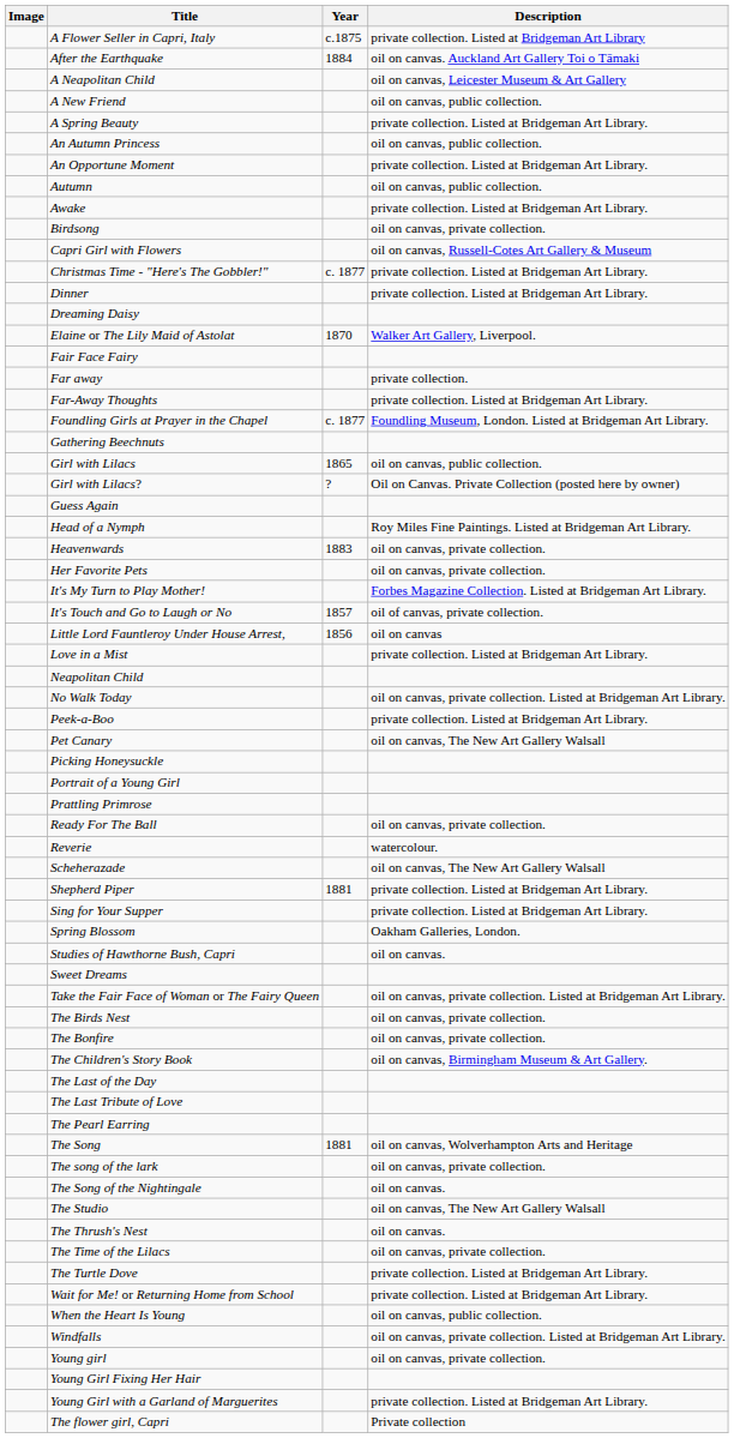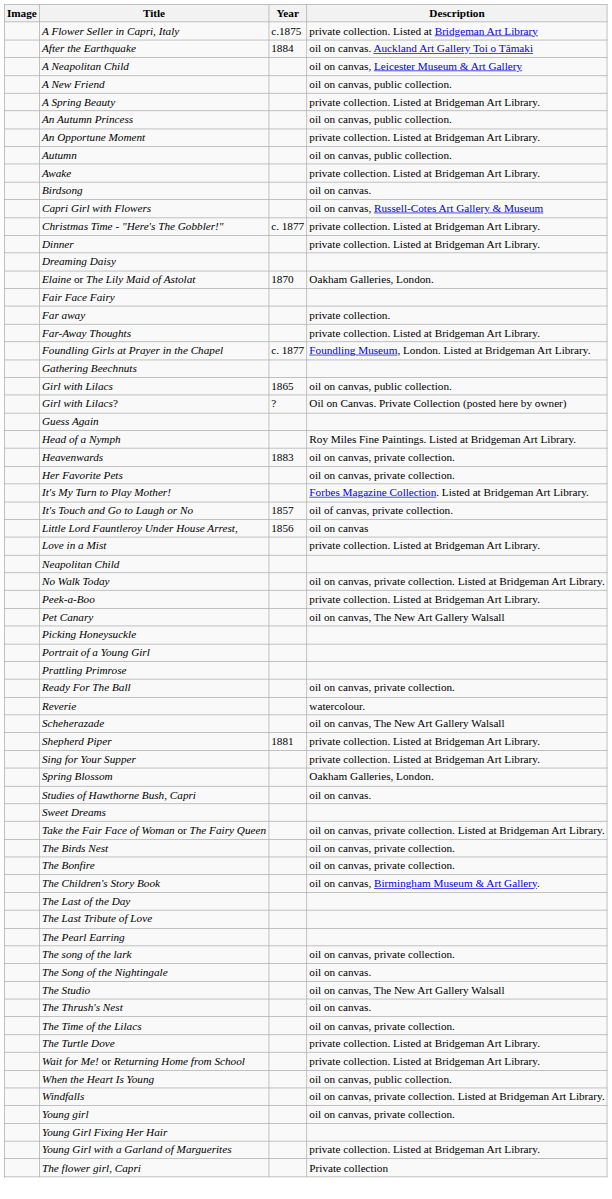 <table class="wikitable sortable">
 <tr>
 <th>Image</th>
 <th>Title</th>
 <th>Year</th>
 <th>Description</th>
 </tr>
 <tr>
 <td></td>
 <td><em>A Flower Seller in Capri, Italy</em></td>
 <td>c.1875</td>
 <td>private collection. Listed at <a href='#'>Bridgeman Art Library</a></td>
 </tr>
 <tr>
 <td></td>
 <td><em>After the Earthquake</em></td>
 <td>1884</td>
 <td>oil on canvas. <a href='#'>Auckland Art Gallery Toi o Tāmaki</a> </td>
 </tr>
 <tr>
 <td></td>
 <td><em>A Neapolitan Child</em></td>
 <td></td>
 <td>oil on canvas, <a href='#'>Leicester Museum & Art Gallery</a></td>
 </tr>
 <tr>
 <td></td>
 <td><em>A New Friend</em></td>
 <td></td>
 <td>oil on canvas, public collection.</td>
 </tr>
 <tr>
 <td></td>
 <td><em>A Spring Beauty</em></td>
 <td></td>
 <td>private collection. Listed at Bridgeman Art Library.</td>
 </tr>
 <tr>
 <td></td>
 <td><em>An Autumn Princess</em></td>
 <td></td>
 <td>oil on canvas, public collection.</td>
 </tr>
 <tr>
 <td></td>
 <td><em>An Opportune Moment</em></td>
 <td></td>
 <td>private collection. Listed at Bridgeman Art Library.</td>
 </tr>
 <tr>
 <td></td>
 <td><em>Autumn</em></td>
 <td></td>
 <td>oil on canvas, public collection.</td>
 </tr>
 <tr>
 <td></td>
 <td><em>Awake</em></td>
 <td></td>
 <td>private collection. Listed at Bridgeman Art Library.</td>
 </tr>
 <tr>
 <td></td>
 <td><em>Birdsong</em></td>
 <td></td>
-<td>oil on canvas, private collection.</td>
+<td>oil on canvas.</td>
 </tr>
 <tr>
 <td></td>
 <td><em>Capri Girl with Flowers</em></td>
 <td></td>
 <td>oil on canvas, <a href='#'>Russell-Cotes Art Gallery & Museum</a></td>
 </tr>
 <tr>
 <td></td>
 <td><em>Christmas Time - "Here's The Gobbler!"</em></td>
 <td>c. 1877</td>
 <td>private collection. Listed at Bridgeman Art Library.</td>
 </tr>
 <tr>
 <td></td>
 <td><em>Dinner</em></td>
 <td></td>
 <td>private collection. Listed at Bridgeman Art Library.</td>
 </tr>
 <tr>
 <td></td>
 <td><em>Dreaming Daisy</em></td>
 <td></td>
 <td></td>
 </tr>
 <tr>
 <td></td>
 <td><em>Elaine</em> or <em>The Lily Maid of Astolat</em></td>
 <td>1870</td>
-<td><a href='#'>Walker Art Gallery</a>, Liverpool.</td>
+<td>Oakham Galleries, London.</td>
 </tr>
 <tr>
 <td></td>
 <td><em>Fair Face Fairy</em></td>
 <td></td>
 <td></td>
 </tr>
 <tr>
 <td></td>
 <td><em>Far away</em></td>
 <td></td>
 <td>private collection.</td>
 </tr>
 <tr>
 <td></td>
 <td><em>Far-Away Thoughts</em></td>
 <td></td>
 <td>private collection. Listed at Bridgeman Art Library.</td>
 </tr>
 <tr>
 <td></td>
 <td><em>Foundling Girls at Prayer in the Chapel</em></td>
 <td>c. 1877</td>
 <td><a href='#'>Foundling Museum</a>, London. Listed at Bridgeman Art Library.</td>
 </tr>
 <tr>
 <td></td>
 <td><em>Gathering Beechnuts</em></td>
 <td></td>
 <td></td>
 </tr>
 <tr>
 <td></td>
 <td><em>Girl with Lilacs</em></td>
 <td>1865</td>
 <td>oil on canvas, public collection.</td>
 </tr>
 <tr>
 <td></td>
 <td><em>Girl with Lilacs</em>?</td>
 <td>?</td>
 <td>Oil on Canvas. Private Collection (posted here by owner)</td>
 </tr>
 <tr>
 <td></td>
 <td><em>Guess Again</em></td>
 <td></td>
 <td></td>
 </tr>
 <tr>
 <td></td>
 <td><em>Head of a Nymph</em></td>
 <td></td>
 <td>Roy Miles Fine Paintings. Listed at Bridgeman Art Library.</td>
 </tr>
 <tr>
 <td></td>
 <td><em>Heavenwards</em></td>
 <td>1883</td>
 <td>oil on canvas, private collection.</td>
 </tr>
 <tr>
 <td></td>
 <td><em>Her Favorite Pets</em></td>
 <td></td>
 <td>oil on canvas, private collection.</td>
 </tr>
 <tr>
 <td></td>
 <td><em>It's My Turn to Play Mother!</em></td>
 <td></td>
 <td><a href='#'>Forbes Magazine Collection</a>. Listed at Bridgeman Art Library.</td>
 </tr>
 <tr>
 <td></td>
 <td><em>It's Touch and Go to Laugh or No</em></td>
 <td>1857</td>
 <td>oil of canvas, private collection.</td>
 </tr>
 <tr>
 <td></td>
 <td><em>Little Lord Fauntleroy Under House Arrest,</em></td>
 <td>1856</td>
 <td>oil on canvas</td>
 </tr>
 <tr>
 <td></td>
 <td><em>Love in a Mist</em></td>
 <td></td>
 <td>private collection. Listed at Bridgeman Art Library.</td>
 </tr>
 <tr>
 <td></td>
 <td><em>Neapolitan Child</em></td>
 <td></td>
 <td></td>
 </tr>
 <tr>
 <td></td>
 <td><em>No Walk Today</em></td>
 <td></td>
 <td>oil on canvas, private collection. Listed at Bridgeman Art Library.</td>
 </tr>
 <tr>
 <td></td>
 <td><em>Peek-a-Boo</em></td>
 <td></td>
 <td>private collection. Listed at Bridgeman Art Library.</td>
 </tr>
 <tr>
 <td></td>
 <td><em>Pet Canary</em></td>
 <td></td>
 <td>oil on canvas, The New Art Gallery Walsall</td>
 </tr>
 <tr>
 <td></td>
 <td><em>Picking Honeysuckle</em></td>
 <td></td>
 <td></td>
 </tr>
 <tr>
 <td></td>
 <td><em>Portrait of a Young Girl</em></td>
 <td></td>
 <td></td>
 </tr>
 <tr>
 <td></td>
 <td><em>Prattling Primrose</em></td>
 <td></td>
 <td></td>
 </tr>
 <tr>
 <td></td>
 <td><em>Ready For The Ball</em></td>
 <td></td>
 <td>oil on canvas, private collection.</td>
 </tr>
 <tr>
 <td></td>
 <td><em>Reverie</em></td>
 <td></td>
 <td>watercolour. </td>
 </tr>
 <tr>
 <td></td>
 <td><em>Scheherazade</em></td>
 <td></td>
 <td>oil on canvas, The New Art Gallery Walsall</td>
 </tr>
 <tr>
 <td></td>
 <td><em>Shepherd Piper</em></td>
 <td>1881</td>
 <td>private collection. Listed at Bridgeman Art Library.</td>
 </tr>
 <tr>
 <td></td>
 <td><em>Sing for Your Supper</em></td>
 <td></td>
 <td>private collection. Listed at Bridgeman Art Library.</td>
 </tr>
 <tr>
 <td></td>
 <td><em>Spring Blossom</em></td>
 <td></td>
 <td>Oakham Galleries, London.</td>
 </tr>
 <tr>
 <td></td>
 <td><em>Studies of Hawthorne Bush, Capri</em></td>
 <td></td>
 <td>oil on canvas.</td>
 </tr>
 <tr>
 <td></td>
 <td><em>Sweet Dreams</em></td>
 <td></td>
 <td></td>
 </tr>
 <tr>
 <td></td>
 <td><em>Take the Fair Face of Woman</em> or <em>The Fairy Queen</em></td>
 <td></td>
 <td>oil on canvas, private collection. Listed at Bridgeman Art Library.</td>
 </tr>
 <tr>
 <td></td>
 <td><em>The Birds Nest</em></td>
 <td></td>
 <td>oil on canvas, private collection.</td>
 </tr>
 <tr>
 <td></td>
 <td><em>The Bonfire</em></td>
 <td></td>
 <td>oil on canvas, private collection.</td>
 </tr>
 <tr>
 <td></td>
 <td><em>The Children's Story Book</em></td>
 <td></td>
 <td>oil on canvas, <a href='#'>Birmingham Museum & Art Gallery</a>.</td>
 </tr>
 <tr>
 <td></td>
 <td><em>The Last of the Day</em></td>
 <td></td>
 <td></td>
 </tr>
 <tr>
 <td></td>
 <td><em>The Last Tribute of Love</em></td>
 <td></td>
 <td></td>
 </tr>
 <tr>
 <td></td>
 <td><em>The Pearl Earring</em></td>
 <td></td>
 <td></td>
 </tr>
 <tr>
 <td></td>
-<td><em>The Song</em></td>
-<td>1881</td>
-<td>oil on canvas, Wolverhampton Arts and Heritage<br></td>
-</tr>
-<tr>
-<td></td>
 <td><em>The song of the lark</em></td>
 <td></td>
 <td>oil on canvas, private collection.</td>
 </tr>
 <tr>
 <td></td>
 <td><em>The Song of the Nightingale</em></td>
 <td></td>
 <td>oil on canvas.</td>
 </tr>
 <tr>
 <td></td>
 <td><em>The Studio</em></td>
 <td></td>
 <td>oil on canvas, The New Art Gallery Walsall</td>
 </tr>
 <tr>
 <td></td>
 <td><em>The Thrush's Nest</em></td>
 <td></td>
 <td>oil on canvas. </td>
 </tr>
 <tr>
 <td></td>
 <td><em>The Time of the Lilacs</em></td>
 <td></td>
 <td>oil on canvas, private collection.</td>
 </tr>
 <tr>
 <td></td>
 <td><em>The Turtle Dove</em></td>
 <td></td>
 <td>private collection. Listed at Bridgeman Art Library.</td>
 </tr>
 <tr>
 <td></td>
 <td><em>Wait for Me!</em> or <em>Returning Home from School</em></td>
 <td></td>
 <td>private collection. Listed at Bridgeman Art Library.</td>
 </tr>
 <tr>
 <td></td>
 <td><em>When the Heart Is Young</em></td>
 <td></td>
 <td>oil on canvas, public collection.</td>
 </tr>
 <tr>
 <td></td>
 <td><em>Windfalls</em></td>
 <td></td>
 <td>oil on canvas, private collection. Listed at Bridgeman Art Library.</td>
 </tr>
 <tr>
 <td></td>
 <td><em>Young girl</em></td>
 <td></td>
 <td>oil on canvas, private collection.</td>
 </tr>
 <tr>
 <td></td>
 <td><em>Young Girl Fixing Her Hair</em></td>
 <td></td>
 <td></td>
 </tr>
 <tr>
 <td></td>
 <td><em>Young Girl with a Garland of Marguerites</em></td>
 <td></td>
 <td>private collection. Listed at Bridgeman Art Library.</td>
 </tr>
 <tr>
 <td></td>
 <td><em>The flower girl, Capri</em></td>
 <td></td>
 <td>Private collection</td>
 </tr>
 </table>
